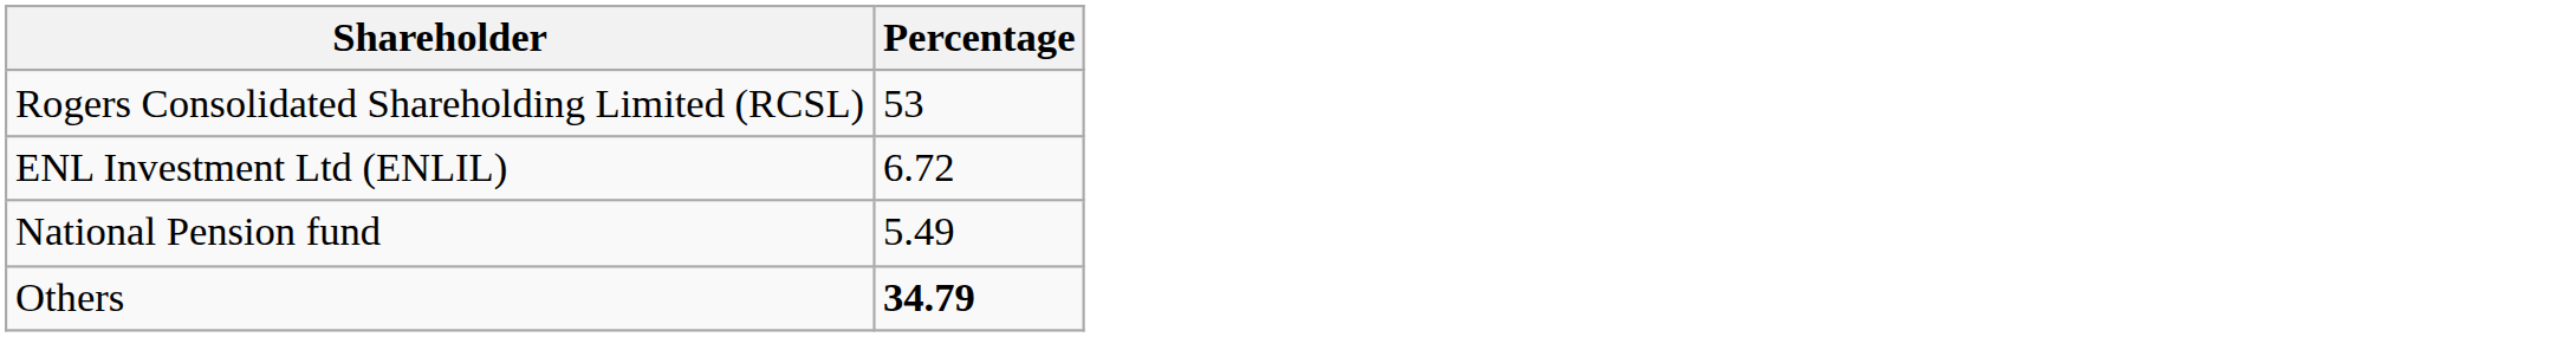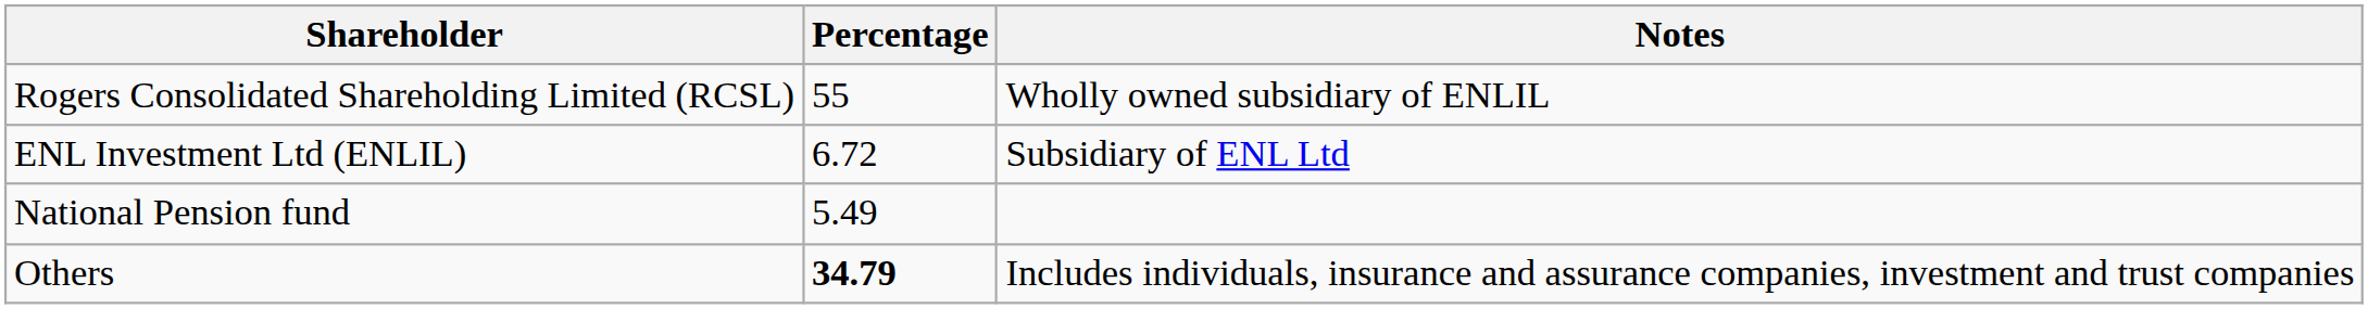 <table class="wikitable">
 <tr>
 <th>Shareholder</th>
 <th>Percentage</th>
+<th>Notes</th>
 </tr>
 <tr>
 <td>Rogers Consolidated Shareholding Limited (RCSL)</td>
-<td>53</td>
+<td>55</td>
+<td>Wholly owned subsidiary of ENLIL</td>
 </tr>
 <tr>
 <td>ENL Investment Ltd (ENLIL)</td>
 <td>6.72</td>
+<td>Subsidiary of <a href='#'>ENL Ltd</a></td>
 </tr>
 <tr>
 <td>National Pension fund</td>
 <td>5.49</td>
+<td></td>
 </tr>
 <tr>
 <td>Others</td>
 <td><strong>34.79</strong></td>
+<td>Includes individuals, insurance and assurance companies, investment and trust companies</td>
 </tr>
 </table>
